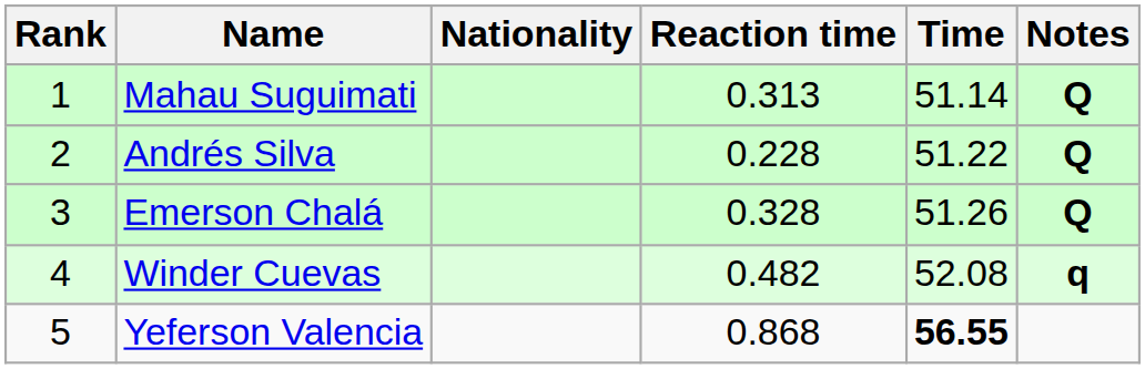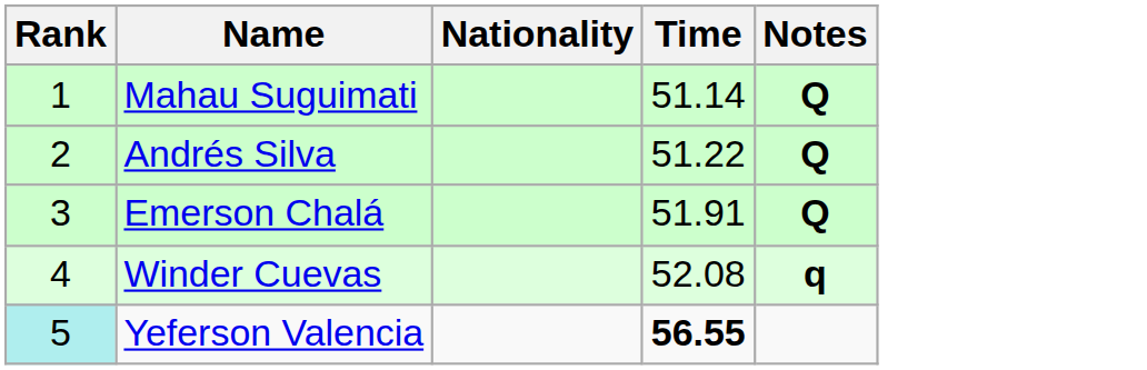 <table class="wikitable sortable" style="text-align:center">
 <tr>
 <th>Rank</th>
 <th>Name</th>
 <th>Nationality</th>
-<th>Reaction time</th>
 <th>Time</th>
 <th>Notes</th>
 </tr>
 <tr bgcolor=ccffcc>
 <td>1</td>
 <td align=left><a href='#'>Mahau Suguimati</a></td>
 <td align=left></td>
-<td>0.313</td>
 <td>51.14</td>
 <td><strong>Q</strong></td>
 </tr>
 <tr bgcolor=ccffcc>
 <td>2</td>
 <td align=left><a href='#'>Andrés Silva</a></td>
 <td align=left></td>
-<td>0.228</td>
 <td>51.22</td>
 <td><strong>Q</strong></td>
 </tr>
 <tr bgcolor=ccffcc>
 <td>3</td>
 <td align=left><a href='#'>Emerson Chalá</a></td>
 <td align=left></td>
-<td>0.328</td>
-<td>51.26</td>
+<td>51.91</td>
 <td><strong>Q</strong></td>
 </tr>
 <tr bgcolor=ddffdd>
 <td>4</td>
 <td align=left><a href='#'>Winder Cuevas</a></td>
 <td align=left></td>
-<td>0.482</td>
 <td>52.08</td>
 <td><strong>q</strong></td>
 </tr>
 <tr>
-<td>5</td>
+<td style="background: paleturquoise;">5</td>
 <td align=left><a href='#'>Yeferson Valencia</a></td>
 <td align=left></td>
-<td>0.868</td>
 <td><strong>56.55</strong></td>
 <td></td>
 </tr>
 </table>
